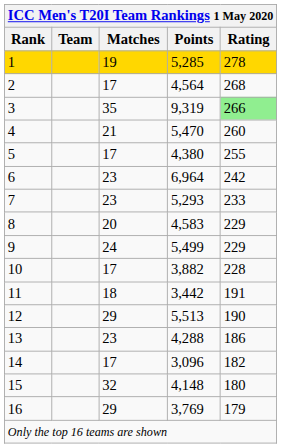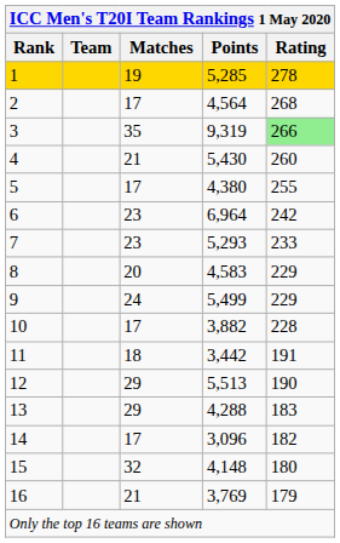 <table class="wikitable" stp;">
 <tr>
 <th colspan="5"><a href='#'>ICC Men's T20I Team Rankings</a> <small>1 May 2020</small></th>
 </tr>
 <tr>
 <th>Rank</th>
 <th>Team</th>
 <th>Matches</th>
 <th>Points</th>
 <th>Rating</th>
 </tr>
 <tr style="background:gold">
 <td>1</td>
 <td style=text-align:left;></td>
 <td>19</td>
 <td>5,285</td>
 <td>278</td>
 </tr>
 <tr>
 <td>2</td>
 <td style=text-align:left;></td>
 <td>17</td>
 <td>4,564</td>
 <td>268</td>
 </tr>
 <tr>
 <td>3</td>
 <td style=text-align:left;></td>
 <td>35</td>
 <td>9,319</td>
 <td style="background: lightgreen;">266</td>
 </tr>
 <tr>
 <td>4</td>
 <td style=text-align:left;></td>
 <td>21</td>
-<td>5,470</td>
+<td>5,430</td>
 <td>260</td>
 </tr>
 <tr>
 <td>5</td>
 <td style=text-align:left;></td>
 <td>17</td>
 <td>4,380</td>
 <td>255</td>
 </tr>
 <tr>
 <td>6</td>
 <td style=text-align:left;></td>
 <td>23</td>
 <td>6,964</td>
 <td>242</td>
 </tr>
 <tr>
 <td>7</td>
 <td style=text-align:left;></td>
 <td>23</td>
 <td>5,293</td>
 <td>233</td>
 </tr>
 <tr>
 <td>8</td>
 <td style=text-align:left;></td>
 <td>20</td>
 <td>4,583</td>
 <td>229</td>
 </tr>
 <tr>
 <td>9</td>
 <td style=text-align:left;></td>
 <td>24</td>
 <td>5,499</td>
 <td>229</td>
 </tr>
 <tr>
 <td>10</td>
 <td style=text-align:left;></td>
 <td>17</td>
 <td>3,882</td>
 <td>228</td>
 </tr>
 <tr>
 <td>11</td>
 <td style=text-align:left;></td>
 <td>18</td>
 <td>3,442</td>
 <td>191</td>
 </tr>
 <tr>
 <td>12</td>
 <td style=text-align:left;></td>
 <td>29</td>
 <td>5,513</td>
 <td>190</td>
 </tr>
 <tr>
 <td>13</td>
 <td style=text-align:left;></td>
-<td>23</td>
+<td>29</td>
 <td>4,288</td>
-<td>186</td>
+<td>183</td>
 </tr>
 <tr>
 <td>14</td>
 <td style=text-align:left;></td>
 <td>17</td>
 <td>3,096</td>
 <td>182</td>
 </tr>
 <tr>
 <td>15</td>
 <td style=text-align:left;></td>
 <td>32</td>
 <td>4,148</td>
 <td>180</td>
 </tr>
 <tr>
 <td>16</td>
 <td style=text-align:left;></td>
-<td>29</td>
+<td>21</td>
 <td>3,769</td>
 <td>179</td>
 </tr>
 <tr>
 <td colspan="5"><small><em>Only the top 16 teams are shown</em></small></td>
 </tr>
 </table>
